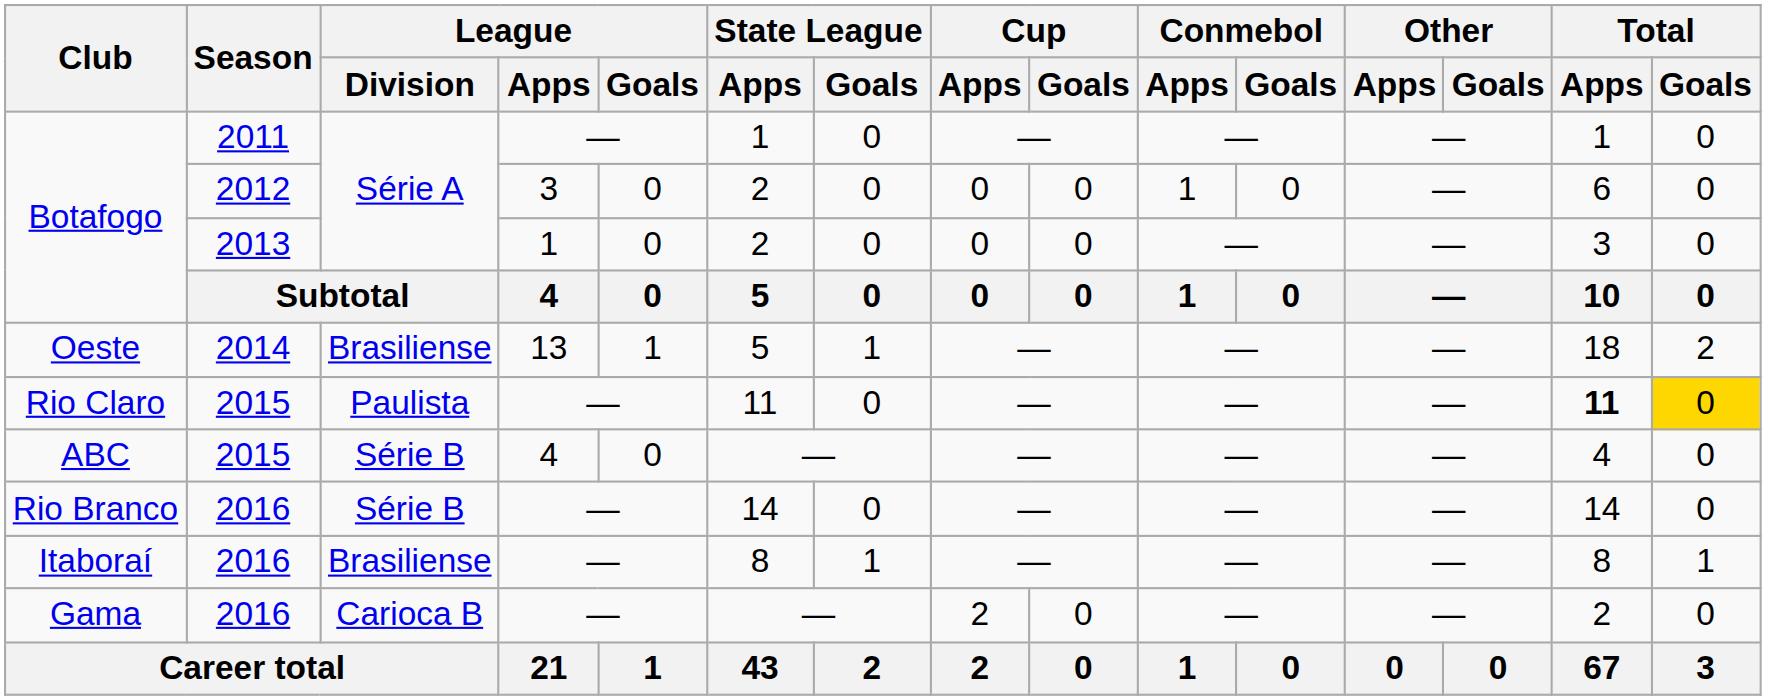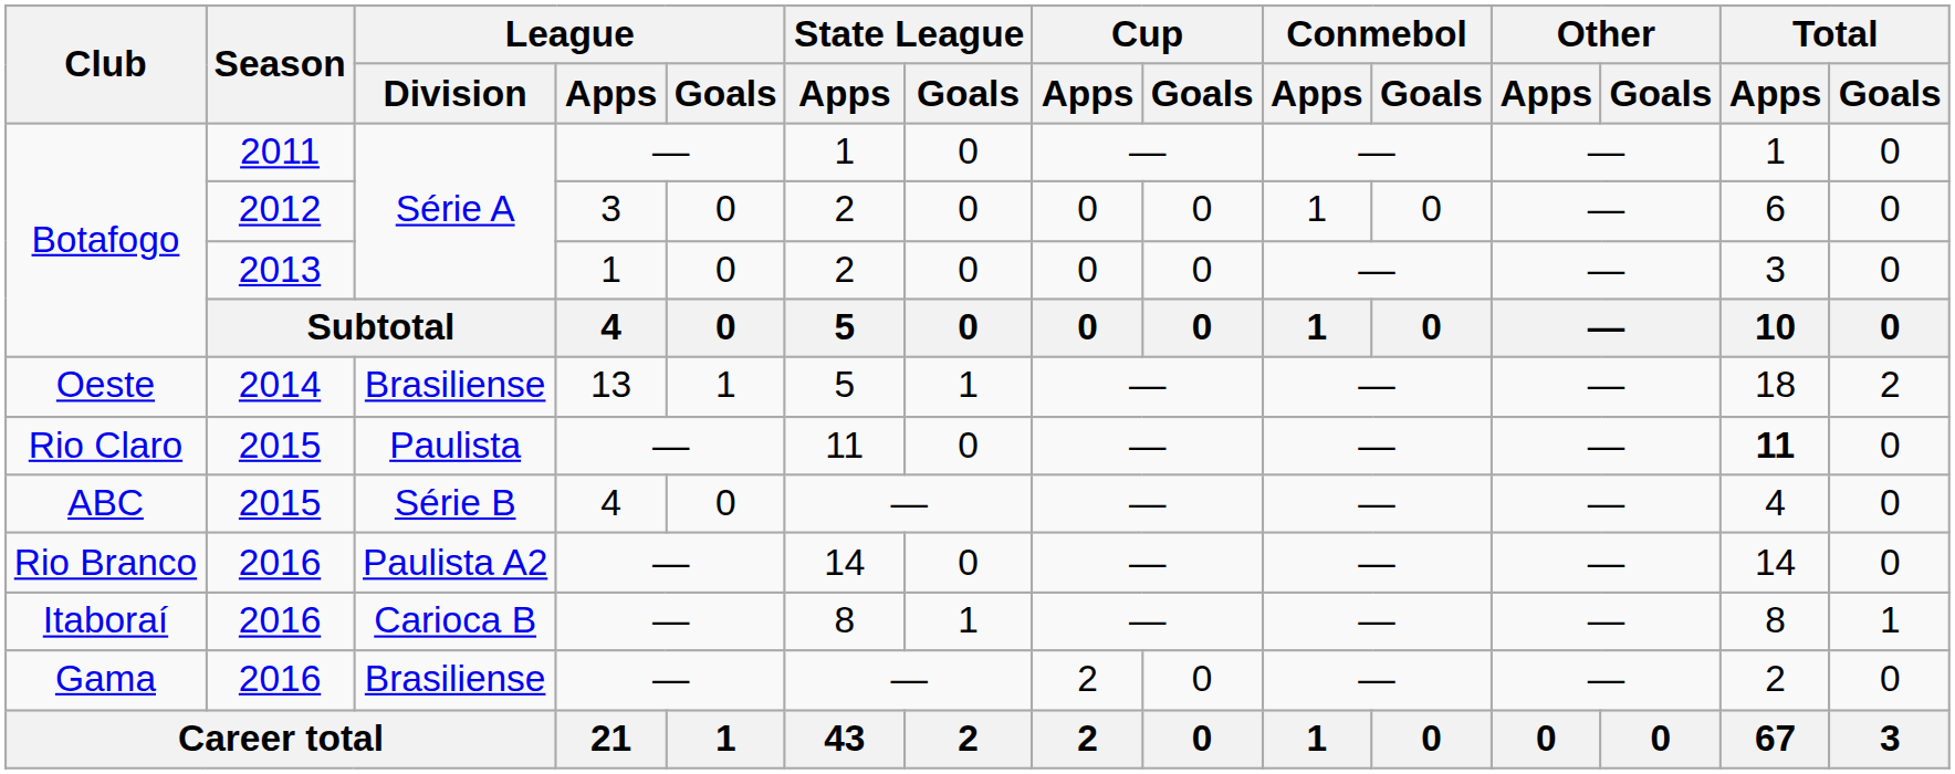 <table class="wikitable" style="text-align: center;">
 <tr>
 <th rowspan="2">Club</th>
 <th rowspan="2">Season</th>
 <th colspan="3">League</th>
 <th colspan="2">State League</th>
 <th colspan="2">Cup</th>
 <th colspan="2">Conmebol</th>
 <th colspan="2">Other</th>
 <th colspan="2">Total</th>
 </tr>
 <tr>
 <th>Division</th>
 <th>Apps</th>
 <th>Goals</th>
 <th>Apps</th>
 <th>Goals</th>
 <th>Apps</th>
 <th>Goals</th>
 <th>Apps</th>
 <th>Goals</th>
 <th>Apps</th>
 <th>Goals</th>
 <th>Apps</th>
 <th>Goals</th>
 </tr>
 <tr>
 <td rowspan=4 valign="center"><a href='#'>Botafogo</a></td>
 <td><a href='#'>2011</a></td>
 <td rowspan=3><a href='#'>Série A</a></td>
 <td colspan="2">—</td>
 <td>1</td>
 <td>0</td>
 <td colspan="2">—</td>
 <td colspan="2">—</td>
 <td colspan="2">—</td>
 <td>1</td>
 <td>0</td>
 </tr>
 <tr>
 <td><a href='#'>2012</a></td>
 <td>3</td>
 <td>0</td>
 <td>2</td>
 <td>0</td>
 <td>0</td>
 <td>0</td>
 <td>1</td>
 <td>0</td>
 <td colspan="2">—</td>
 <td>6</td>
 <td>0</td>
 </tr>
 <tr>
 <td><a href='#'>2013</a></td>
 <td>1</td>
 <td>0</td>
 <td>2</td>
 <td>0</td>
 <td>0</td>
 <td>0</td>
 <td colspan="2">—</td>
 <td colspan="2">—</td>
 <td>3</td>
 <td>0</td>
 </tr>
 <tr>
 <th colspan="2">Subtotal</th>
 <th>4</th>
 <th>0</th>
 <th>5</th>
 <th>0</th>
 <th>0</th>
 <th>0</th>
 <th>1</th>
 <th>0</th>
 <th colspan="2">—</th>
 <th>10</th>
 <th>0</th>
 </tr>
 <tr>
 <td valign="center"><a href='#'>Oeste</a></td>
 <td><a href='#'>2014</a></td>
 <td><a href='#'>Brasiliense</a></td>
 <td>13</td>
 <td>1</td>
 <td>5</td>
 <td>1</td>
 <td colspan="2">—</td>
 <td colspan="2">—</td>
 <td colspan="2">—</td>
 <td>18</td>
 <td>2</td>
 </tr>
 <tr>
 <td valign="center"><a href='#'>Rio Claro</a></td>
 <td><a href='#'>2015</a></td>
 <td><a href='#'>Paulista</a></td>
 <td colspan="2">—</td>
 <td>11</td>
 <td>0</td>
 <td colspan="2">—</td>
 <td colspan="2">—</td>
 <td colspan="2">—</td>
 <td><strong>11</strong></td>
-<td style="background: gold;">0</td>
+<td>0</td>
 </tr>
 <tr>
 <td valign="center"><a href='#'>ABC</a></td>
 <td><a href='#'>2015</a></td>
 <td><a href='#'>Série B</a></td>
 <td>4</td>
 <td>0</td>
 <td colspan="2">—</td>
 <td colspan="2">—</td>
 <td colspan="2">—</td>
 <td colspan="2">—</td>
 <td>4</td>
 <td>0</td>
 </tr>
 <tr>
 <td valign="center"><a href='#'>Rio Branco</a></td>
 <td><a href='#'>2016</a></td>
-<td><a href='#'>Série B</a></td>
+<td><a href='#'>Paulista A2</a></td>
 <td colspan="2">—</td>
 <td>14</td>
 <td>0</td>
 <td colspan="2">—</td>
 <td colspan="2">—</td>
 <td colspan="2">—</td>
 <td>14</td>
 <td>0</td>
 </tr>
 <tr>
 <td valign="center"><a href='#'>Itaboraí</a></td>
 <td><a href='#'>2016</a></td>
-<td><a href='#'>Brasiliense</a></td>
+<td><a href='#'>Carioca B</a></td>
 <td colspan="2">—</td>
 <td>8</td>
 <td>1</td>
 <td colspan="2">—</td>
 <td colspan="2">—</td>
 <td colspan="2">—</td>
 <td>8</td>
 <td>1</td>
 </tr>
 <tr>
 <td valign="center"><a href='#'>Gama</a></td>
 <td><a href='#'>2016</a></td>
-<td><a href='#'>Carioca B</a></td>
+<td><a href='#'>Brasiliense</a></td>
 <td colspan="2">—</td>
 <td colspan="2">—</td>
 <td>2</td>
 <td>0</td>
 <td colspan="2">—</td>
 <td colspan="2">—</td>
 <td>2</td>
 <td>0</td>
 </tr>
 <tr>
 <th colspan="3"><strong>Career total</strong></th>
 <th>21</th>
 <th>1</th>
 <th>43</th>
 <th>2</th>
 <th>2</th>
 <th>0</th>
 <th>1</th>
 <th>0</th>
 <th>0</th>
 <th>0</th>
 <th>67</th>
 <th>3</th>
 </tr>
 </table>
